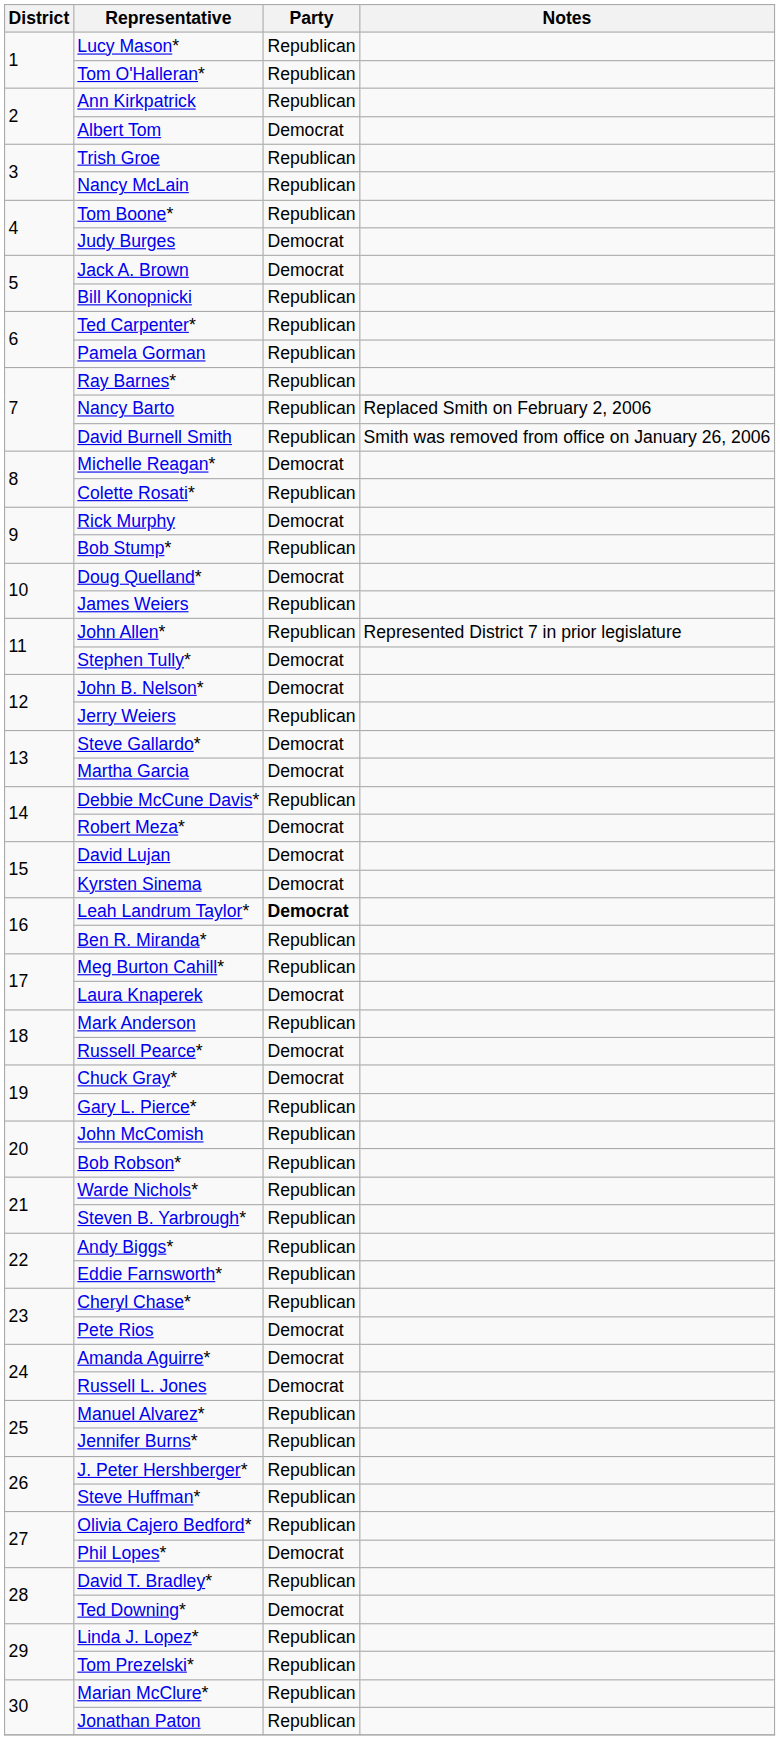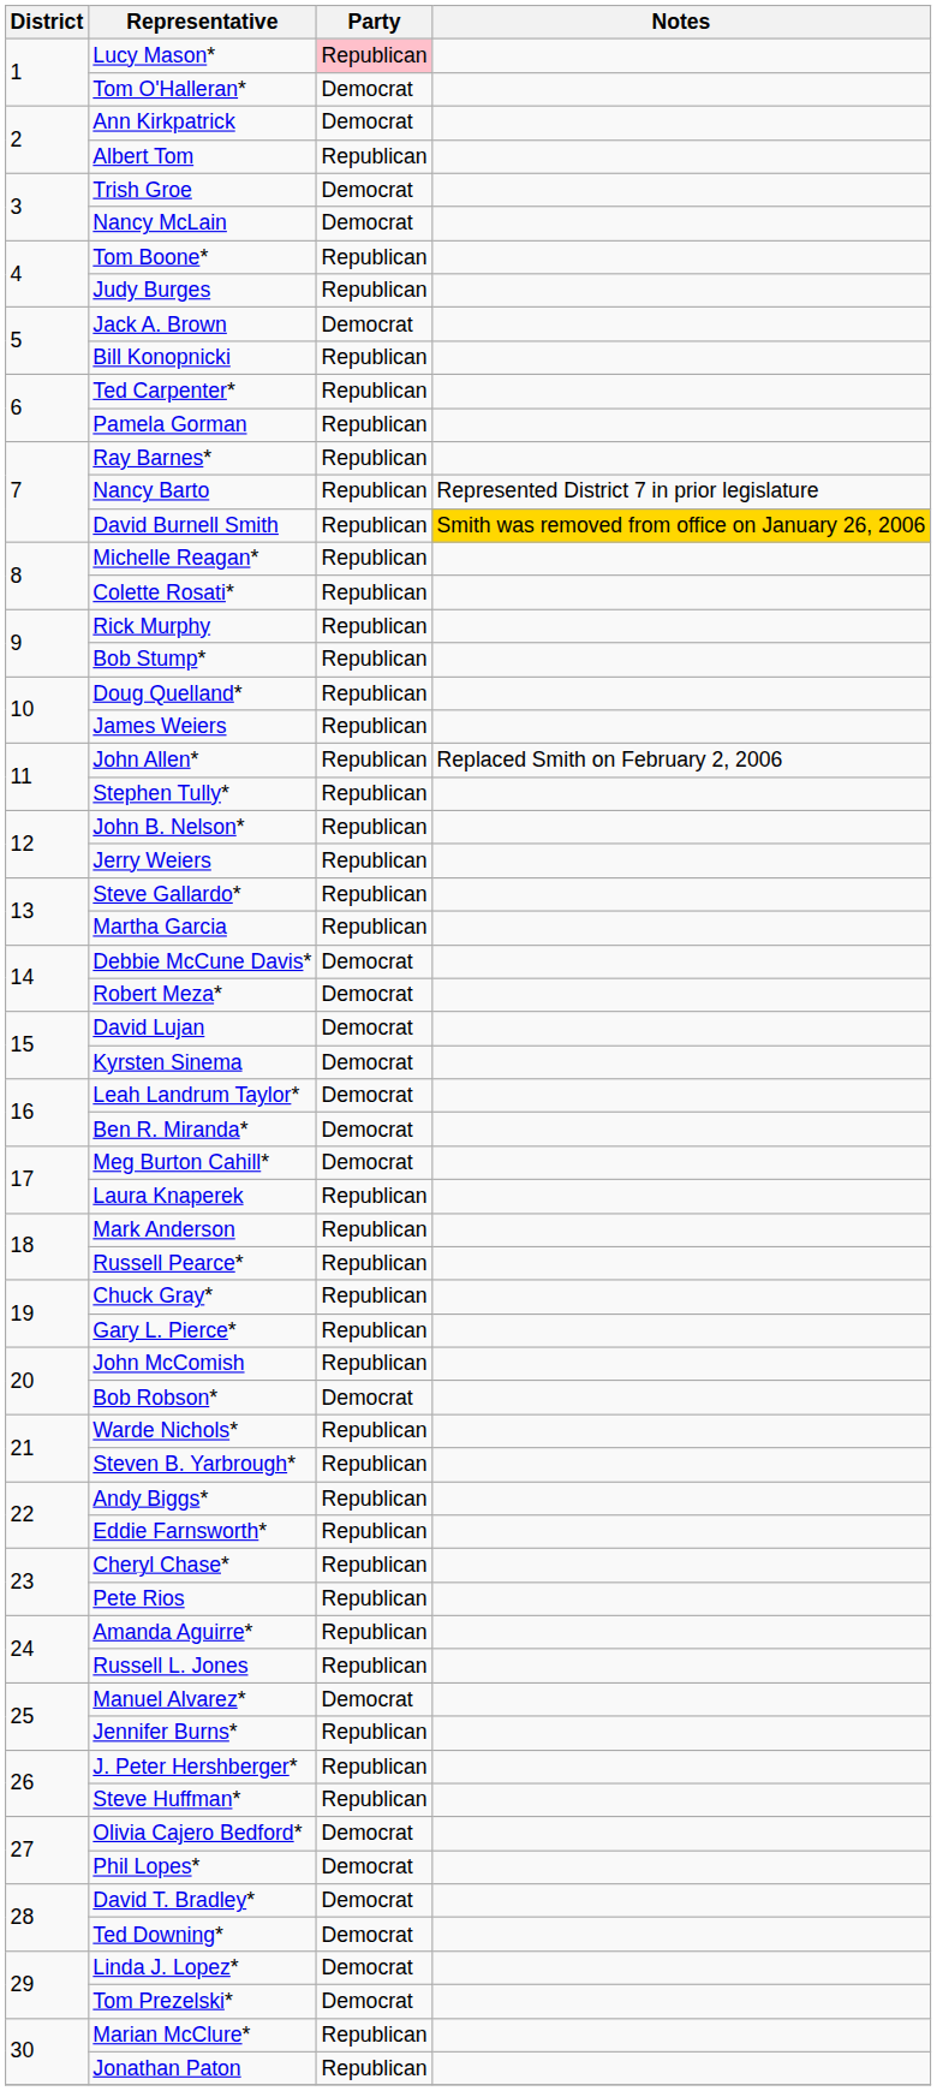 <table class="wikitable">
 <tr>
 <th>District</th>
 <th>Representative</th>
 <th>Party</th>
 <th>Notes</th>
 </tr>
 <tr>
 <td rowspan="2">1</td>
 <td><a href='#'>Lucy Mason</a>*</td>
-<td>Republican</td>
+<td style="background: pink;">Republican</td>
 <td></td>
 </tr>
 <tr>
 <td><a href='#'>Tom O'Halleran</a>*</td>
-<td>Republican</td>
+<td>Democrat</td>
 <td></td>
 </tr>
 <tr>
 <td rowspan="2">2</td>
 <td><a href='#'>Ann Kirkpatrick</a></td>
-<td>Republican</td>
+<td>Democrat</td>
 <td></td>
 </tr>
 <tr>
 <td><a href='#'>Albert Tom</a></td>
-<td>Democrat</td>
+<td>Republican</td>
 <td></td>
 </tr>
 <tr>
 <td rowspan="2">3</td>
 <td><a href='#'>Trish Groe</a></td>
-<td>Republican</td>
+<td>Democrat</td>
 <td></td>
 </tr>
 <tr>
 <td><a href='#'>Nancy McLain</a></td>
-<td>Republican</td>
+<td>Democrat</td>
 <td></td>
 </tr>
 <tr>
 <td rowspan="2">4</td>
 <td><a href='#'>Tom Boone</a>*</td>
 <td>Republican</td>
 <td></td>
 </tr>
 <tr>
 <td><a href='#'>Judy Burges</a></td>
-<td>Democrat</td>
+<td>Republican</td>
 <td></td>
 </tr>
 <tr>
 <td rowspan="2">5</td>
 <td><a href='#'>Jack A. Brown</a></td>
 <td>Democrat</td>
 <td></td>
 </tr>
 <tr>
 <td><a href='#'>Bill Konopnicki</a></td>
 <td>Republican</td>
 <td></td>
 </tr>
 <tr>
 <td rowspan="2">6</td>
 <td><a href='#'>Ted Carpenter</a>*</td>
 <td>Republican</td>
 <td></td>
 </tr>
 <tr>
 <td><a href='#'>Pamela Gorman</a></td>
 <td>Republican</td>
 <td></td>
 </tr>
 <tr>
 <td rowspan="3">7</td>
 <td><a href='#'>Ray Barnes</a>*</td>
 <td>Republican</td>
 <td></td>
 </tr>
 <tr>
 <td><a href='#'>Nancy Barto</a></td>
 <td>Republican</td>
-<td>Replaced Smith on February 2, 2006</td>
+<td>Represented District 7 in prior legislature</td>
 </tr>
 <tr>
 <td><a href='#'>David Burnell Smith</a></td>
 <td>Republican</td>
-<td>Smith was removed from office on January 26, 2006</td>
+<td style="background: gold;">Smith was removed from office on January 26, 2006</td>
 </tr>
 <tr>
 <td rowspan="2">8</td>
 <td><a href='#'>Michelle Reagan</a>*</td>
-<td>Democrat</td>
+<td>Republican</td>
 <td></td>
 </tr>
 <tr>
 <td><a href='#'>Colette Rosati</a>*</td>
 <td>Republican</td>
 <td></td>
 </tr>
 <tr>
 <td rowspan="2">9</td>
 <td><a href='#'>Rick Murphy</a></td>
-<td>Democrat</td>
+<td>Republican</td>
 <td></td>
 </tr>
 <tr>
 <td><a href='#'>Bob Stump</a>*</td>
 <td>Republican</td>
 <td></td>
 </tr>
 <tr>
 <td rowspan="2">10</td>
 <td><a href='#'>Doug Quelland</a>*</td>
-<td>Democrat</td>
+<td>Republican</td>
 <td></td>
 </tr>
 <tr>
 <td><a href='#'>James Weiers</a></td>
 <td>Republican</td>
 <td></td>
 </tr>
 <tr>
 <td rowspan="2">11</td>
 <td><a href='#'>John Allen</a>*</td>
 <td>Republican</td>
-<td>Represented District 7 in prior legislature</td>
+<td>Replaced Smith on February 2, 2006</td>
 </tr>
 <tr>
 <td><a href='#'>Stephen Tully</a>*</td>
-<td>Democrat</td>
+<td>Republican</td>
 <td></td>
 </tr>
 <tr>
 <td rowspan="2">12</td>
 <td><a href='#'>John B. Nelson</a>*</td>
-<td>Democrat</td>
+<td>Republican</td>
 <td></td>
 </tr>
 <tr>
 <td><a href='#'>Jerry Weiers</a></td>
 <td>Republican</td>
 <td></td>
 </tr>
 <tr>
 <td rowspan="2">13</td>
 <td><a href='#'>Steve Gallardo</a>*</td>
-<td>Democrat</td>
+<td>Republican</td>
 <td></td>
 </tr>
 <tr>
 <td><a href='#'>Martha Garcia</a></td>
-<td>Democrat</td>
+<td>Republican</td>
 <td></td>
 </tr>
 <tr>
 <td rowspan="2">14</td>
 <td><a href='#'>Debbie McCune Davis</a>*</td>
-<td>Republican</td>
+<td>Democrat</td>
 <td></td>
 </tr>
 <tr>
 <td><a href='#'>Robert Meza</a>*</td>
 <td>Democrat</td>
 <td></td>
 </tr>
 <tr>
 <td rowspan="2">15</td>
 <td><a href='#'>David Lujan</a></td>
 <td>Democrat</td>
 <td></td>
 </tr>
 <tr>
 <td><a href='#'>Kyrsten Sinema</a></td>
 <td>Democrat</td>
 <td></td>
 </tr>
 <tr>
 <td rowspan="2">16</td>
 <td><a href='#'>Leah Landrum Taylor</a>*</td>
-<td><strong>Democrat</strong></td>
+<td>Democrat</td>
 <td></td>
 </tr>
 <tr>
 <td><a href='#'>Ben R. Miranda</a>*</td>
-<td>Republican</td>
+<td>Democrat</td>
 <td></td>
 </tr>
 <tr>
 <td rowspan="2">17</td>
 <td><a href='#'>Meg Burton Cahill</a>*</td>
-<td>Republican</td>
+<td>Democrat</td>
 <td></td>
 </tr>
 <tr>
 <td><a href='#'>Laura Knaperek</a></td>
-<td>Democrat</td>
+<td>Republican</td>
 <td></td>
 </tr>
 <tr>
 <td rowspan="2">18</td>
 <td><a href='#'>Mark Anderson</a></td>
 <td>Republican</td>
 <td></td>
 </tr>
 <tr>
 <td><a href='#'>Russell Pearce</a>*</td>
-<td>Democrat</td>
+<td>Republican</td>
 <td></td>
 </tr>
 <tr>
 <td rowspan="2">19</td>
 <td><a href='#'>Chuck Gray</a>*</td>
-<td>Democrat</td>
+<td>Republican</td>
 <td></td>
 </tr>
 <tr>
 <td><a href='#'>Gary L. Pierce</a>*</td>
 <td>Republican</td>
 <td></td>
 </tr>
 <tr>
 <td rowspan="2">20</td>
 <td><a href='#'>John McComish</a></td>
 <td>Republican</td>
 <td></td>
 </tr>
 <tr>
 <td><a href='#'>Bob Robson</a>*</td>
-<td>Republican</td>
+<td>Democrat</td>
 <td></td>
 </tr>
 <tr>
 <td rowspan="2">21</td>
 <td><a href='#'>Warde Nichols</a>*</td>
 <td>Republican</td>
 <td></td>
 </tr>
 <tr>
 <td><a href='#'>Steven B. Yarbrough</a>*</td>
 <td>Republican</td>
 <td></td>
 </tr>
 <tr>
 <td rowspan="2">22</td>
 <td><a href='#'>Andy Biggs</a>*</td>
 <td>Republican</td>
 <td></td>
 </tr>
 <tr>
 <td><a href='#'>Eddie Farnsworth</a>*</td>
 <td>Republican</td>
 <td></td>
 </tr>
 <tr>
 <td rowspan="2">23</td>
 <td><a href='#'>Cheryl Chase</a>*</td>
 <td>Republican</td>
 <td></td>
 </tr>
 <tr>
 <td><a href='#'>Pete Rios</a></td>
-<td>Democrat</td>
+<td>Republican</td>
 <td></td>
 </tr>
 <tr>
 <td rowspan="2">24</td>
 <td><a href='#'>Amanda Aguirre</a>*</td>
-<td>Democrat</td>
+<td>Republican</td>
 <td></td>
 </tr>
 <tr>
 <td><a href='#'>Russell L. Jones</a></td>
-<td>Democrat</td>
+<td>Republican</td>
 <td></td>
 </tr>
 <tr>
 <td rowspan="2">25</td>
 <td><a href='#'>Manuel Alvarez</a>*</td>
-<td>Republican</td>
+<td>Democrat</td>
 <td></td>
 </tr>
 <tr>
 <td><a href='#'>Jennifer Burns</a>*</td>
 <td>Republican</td>
 <td></td>
 </tr>
 <tr>
 <td rowspan="2">26</td>
 <td><a href='#'>J. Peter Hershberger</a>*</td>
 <td>Republican</td>
 <td></td>
 </tr>
 <tr>
 <td><a href='#'>Steve Huffman</a>*</td>
 <td>Republican</td>
 <td></td>
 </tr>
 <tr>
 <td rowspan="2">27</td>
 <td><a href='#'>Olivia Cajero Bedford</a>*</td>
-<td>Republican</td>
+<td>Democrat</td>
 <td></td>
 </tr>
 <tr>
 <td><a href='#'>Phil Lopes</a>*</td>
 <td>Democrat</td>
 <td></td>
 </tr>
 <tr>
 <td rowspan="2">28</td>
 <td><a href='#'>David T. Bradley</a>*</td>
-<td>Republican</td>
+<td>Democrat</td>
 <td></td>
 </tr>
 <tr>
 <td><a href='#'>Ted Downing</a>*</td>
 <td>Democrat</td>
 <td></td>
 </tr>
 <tr>
 <td rowspan="2">29</td>
 <td><a href='#'>Linda J. Lopez</a>*</td>
-<td>Republican</td>
+<td>Democrat</td>
 <td></td>
 </tr>
 <tr>
 <td><a href='#'>Tom Prezelski</a>*</td>
-<td>Republican</td>
+<td>Democrat</td>
 <td></td>
 </tr>
 <tr>
 <td rowspan="2">30</td>
 <td><a href='#'>Marian McClure</a>*</td>
 <td>Republican</td>
 <td></td>
 </tr>
 <tr>
 <td><a href='#'>Jonathan Paton</a></td>
 <td>Republican</td>
 <td></td>
 </tr>
 <tr>
 </tr>
 </table>
